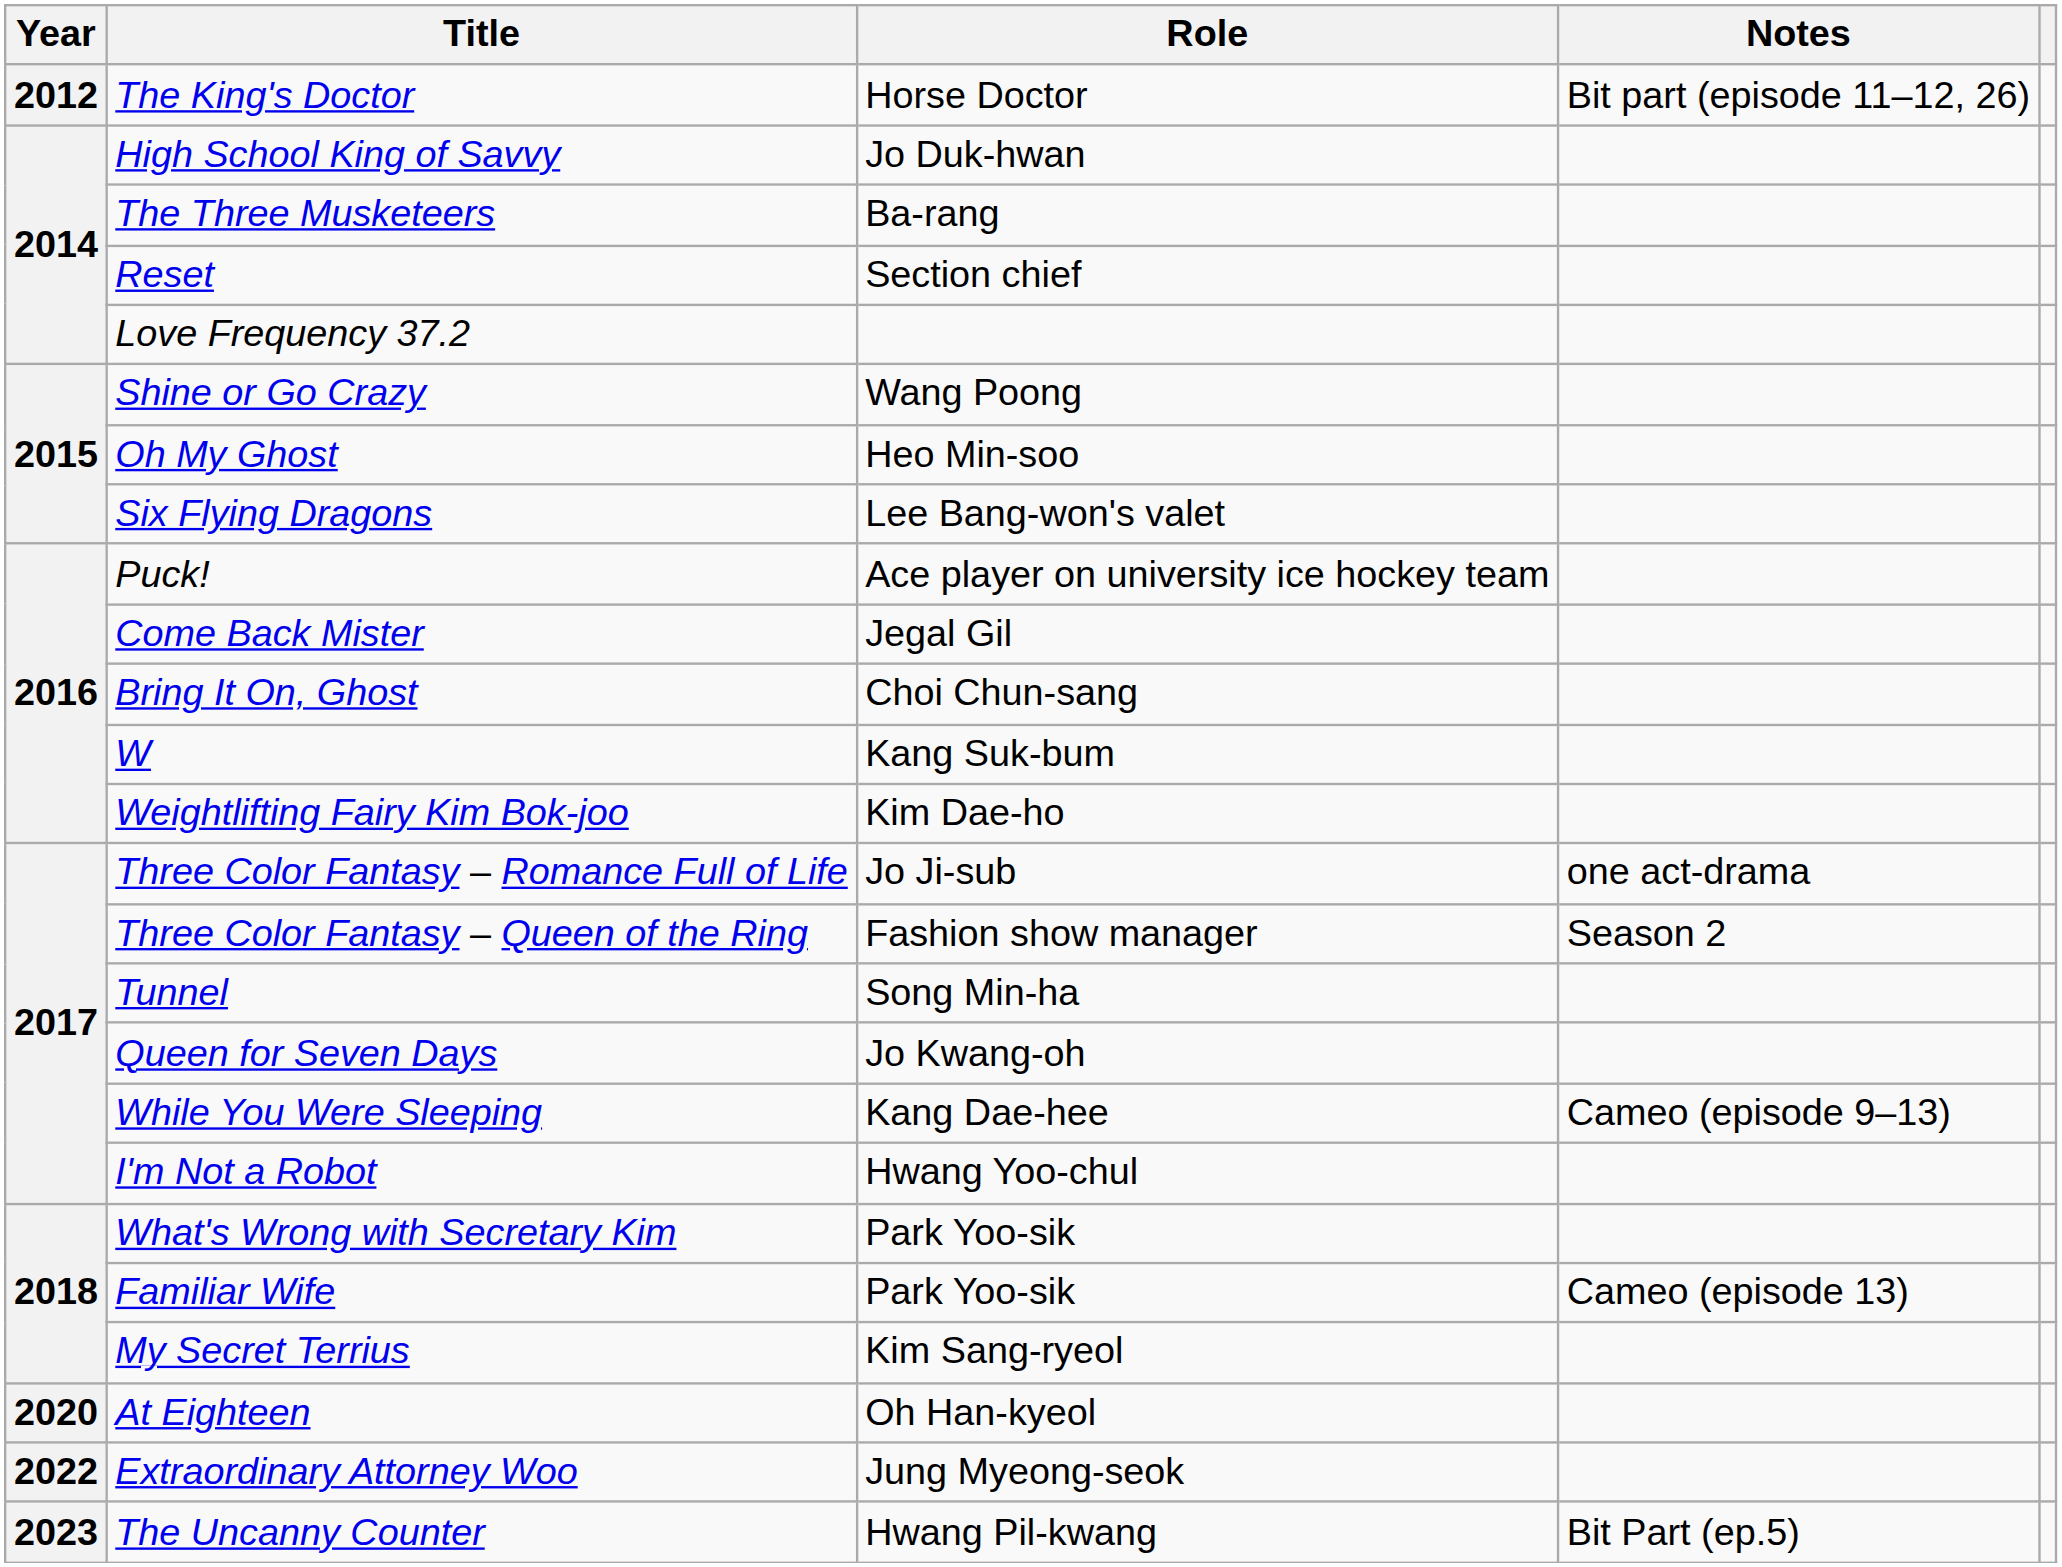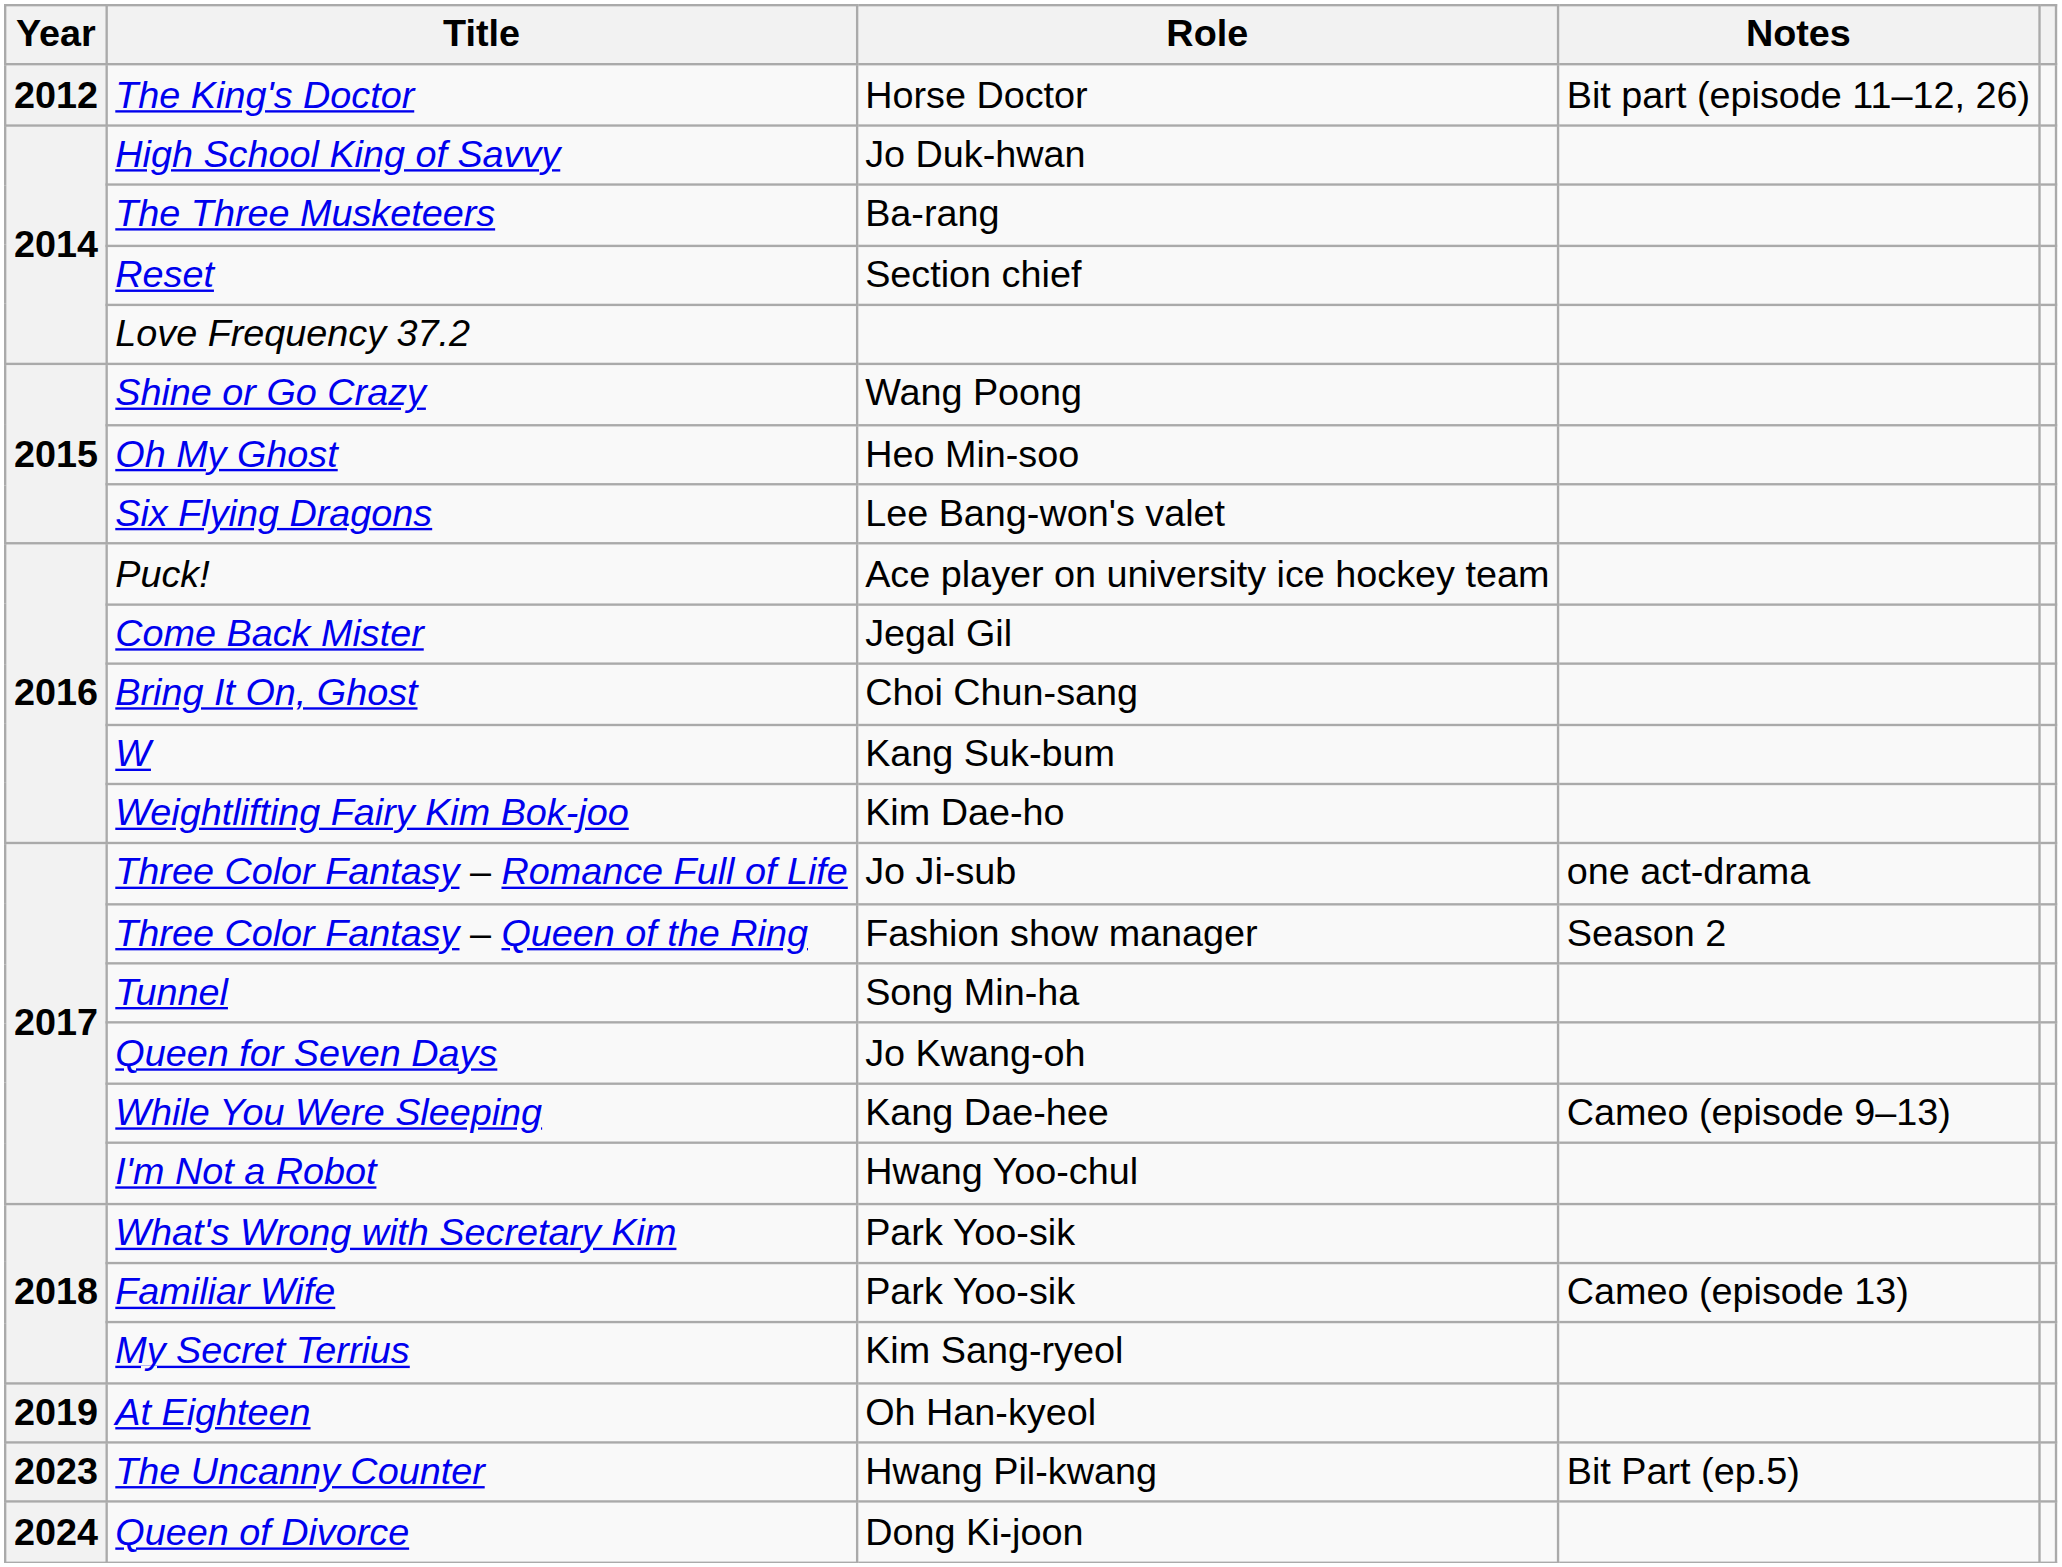 <table class="wikitable plainrowheaders sortable">
 <tr>
 <th scope="col">Year</th>
 <th scope="col">Title</th>
 <th scope="col">Role</th>
 <th scope="col" class="unsortable">Notes</th>
 <th scope="col" class="unsortable"></th>
 </tr>
 <tr>
 <th scope="row">2012</th>
 <td><em><a href='#'>The King's Doctor</a></em></td>
 <td>Horse Doctor</td>
 <td>Bit part (episode 11–12, 26)</td>
 <td style="text-align:center"></td>
 </tr>
 <tr>
 <th scope="row" rowspan="4">2014</th>
 <td><em><a href='#'>High School King of Savvy</a></em></td>
 <td>Jo Duk-hwan</td>
 <td></td>
 <td style="text-align:center"></td>
 </tr>
 <tr>
 <td><em><a href='#'>The Three Musketeers</a></em></td>
 <td>Ba-rang</td>
 <td></td>
 <td style="text-align:center"></td>
 </tr>
 <tr>
 <td><em><a href='#'>Reset</a></em></td>
 <td>Section chief</td>
 <td></td>
 <td style="text-align:center"></td>
 </tr>
 <tr>
 <td><em>Love Frequency 37.2</em></td>
 <td></td>
 <td></td>
 <td style="text-align:center"></td>
 </tr>
 <tr>
 <th scope="row" rowspan="3">2015</th>
 <td><em><a href='#'>Shine or Go Crazy</a></em></td>
 <td>Wang Poong</td>
 <td></td>
 <td style="text-align:center"></td>
 </tr>
 <tr>
 <td><em><a href='#'>Oh My Ghost</a></em></td>
 <td>Heo Min-soo</td>
 <td></td>
 <td style="text-align:center"></td>
 </tr>
 <tr>
 <td><em><a href='#'>Six Flying Dragons</a></em></td>
 <td>Lee Bang-won's valet</td>
 <td></td>
 <td style="text-align:center"></td>
 </tr>
 <tr>
 <th scope="row" rowspan="5">2016</th>
 <td><em>Puck! </em></td>
 <td>Ace player on university ice hockey team</td>
 <td></td>
 <td style="text-align:center"></td>
 </tr>
 <tr>
 <td><em><a href='#'>Come Back Mister</a></em></td>
 <td>Jegal Gil</td>
 <td></td>
 <td style="text-align:center"></td>
 </tr>
 <tr>
 <td><em><a href='#'>Bring It On, Ghost</a></em></td>
 <td>Choi Chun-sang</td>
 <td></td>
 <td style="text-align:center"></td>
 </tr>
 <tr>
 <td><em><a href='#'>W</a></em></td>
 <td>Kang Suk-bum</td>
 <td></td>
 <td style="text-align:center"></td>
 </tr>
 <tr>
 <td><em><a href='#'>Weightlifting Fairy Kim Bok-joo</a></em></td>
 <td>Kim Dae-ho</td>
 <td></td>
 <td style="text-align:center"></td>
 </tr>
 <tr>
 <th scope="row" rowspan="6">2017</th>
 <td><em><a href='#'>Three Color Fantasy</a></em> – <em><a href='#'>Romance Full of Life</a></em></td>
 <td>Jo Ji-sub</td>
 <td>one act-drama</td>
 <td style="text-align:center"></td>
 </tr>
 <tr>
 <td><em><a href='#'>Three Color Fantasy</a></em> – <em><a href='#'>Queen of the Ring</a></em></td>
 <td>Fashion show manager</td>
 <td>Season 2</td>
 <td style="text-align:center"></td>
 </tr>
 <tr>
 <td><em><a href='#'>Tunnel</a></em></td>
 <td>Song Min-ha</td>
 <td></td>
 <td style="text-align:center"></td>
 </tr>
 <tr>
 <td><em><a href='#'>Queen for Seven Days</a></em></td>
 <td>Jo Kwang-oh</td>
 <td></td>
 <td style="text-align:center"></td>
 </tr>
 <tr>
 <td><em><a href='#'>While You Were Sleeping</a></em></td>
 <td>Kang Dae-hee</td>
 <td>Cameo (episode 9–13)</td>
 <td style="text-align:center"></td>
 </tr>
 <tr>
 <td><em><a href='#'>I'm Not a Robot</a></em></td>
 <td>Hwang Yoo-chul</td>
 <td></td>
 <td style="text-align:center"></td>
 </tr>
 <tr>
 <th scope="row" rowspan="3">2018</th>
 <td><em><a href='#'>What's Wrong with Secretary Kim</a></em></td>
 <td>Park Yoo-sik</td>
 <td></td>
 <td style="text-align:center"></td>
 </tr>
 <tr>
 <td><em><a href='#'>Familiar Wife</a></em></td>
 <td>Park Yoo-sik</td>
 <td>Cameo (episode 13)</td>
 <td style="text-align:center"></td>
 </tr>
 <tr>
 <td><em><a href='#'>My Secret Terrius</a></em></td>
 <td>Kim Sang-ryeol</td>
 <td></td>
 <td style="text-align:center"></td>
 </tr>
 <tr>
-<th scope="row">2020</th>
+<th scope="row">2019</th>
 <td><em><a href='#'>At Eighteen</a></em></td>
 <td>Oh Han-kyeol</td>
-<td></td>
-<td style="text-align:center"></td>
-</tr>
-<tr>
-<th scope="row">2022</th>
-<td><em><a href='#'>Extraordinary Attorney Woo</a></em></td>
-<td>Jung Myeong-seok</td>
 <td></td>
 <td style="text-align:center"></td>
 </tr>
 <tr>
 <th scope="row">2023</th>
 <td><em><a href='#'>The Uncanny Counter</a></em></td>
 <td>Hwang Pil-kwang</td>
 <td>Bit Part (ep.5)</td>
 <td style="text-align:center"></td>
 </tr>
+<tr>
+<th scope="row">2024</th>
+<td><em><a href='#'>Queen of Divorce</a></em></td>
+<td>Dong Ki-joon</td>
+<td></td>
+<td style="text-align:center"></td>
+</tr>
 </table>
